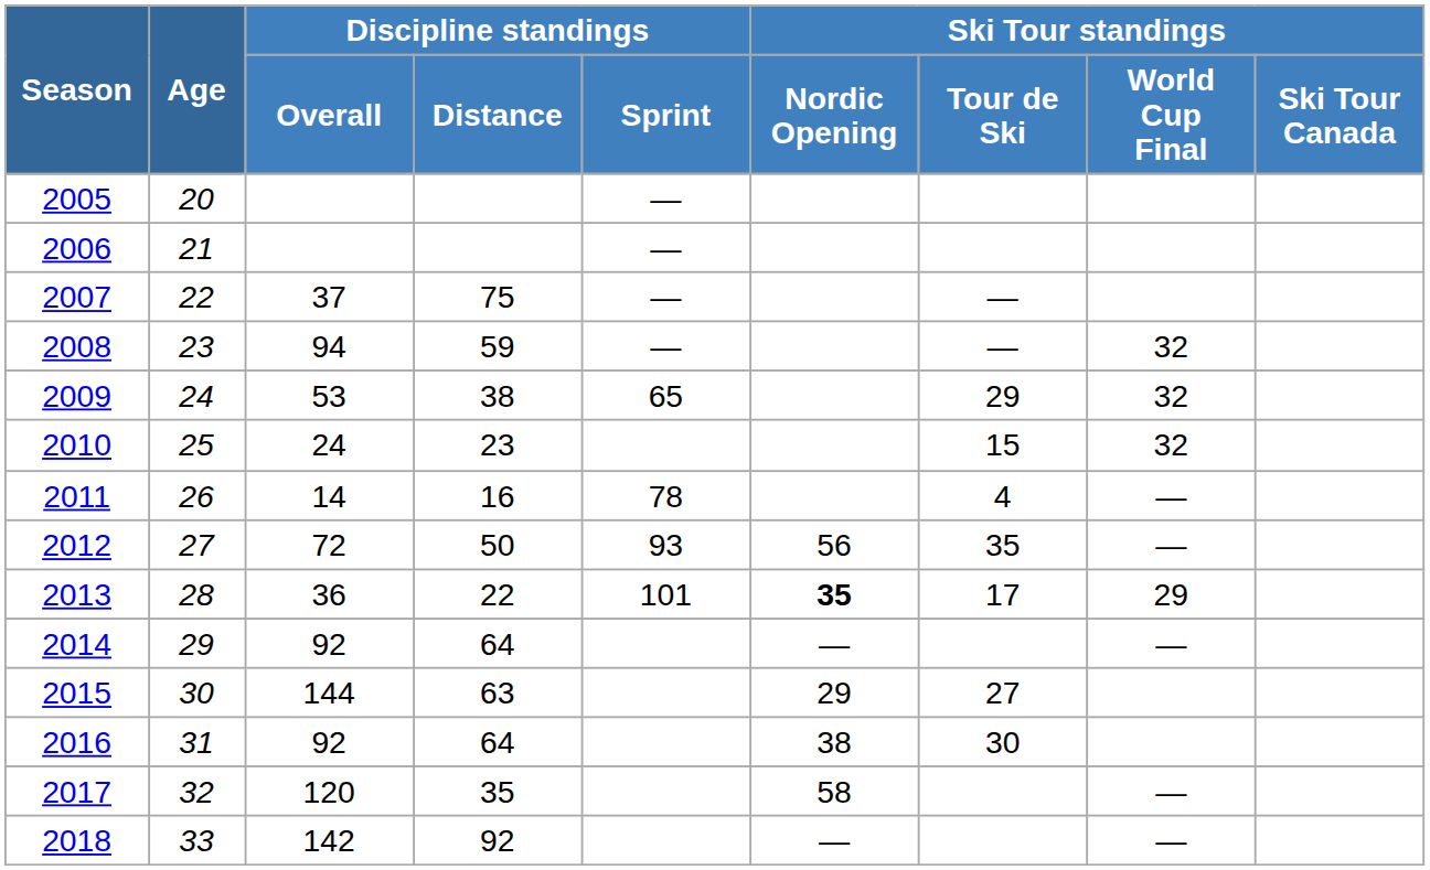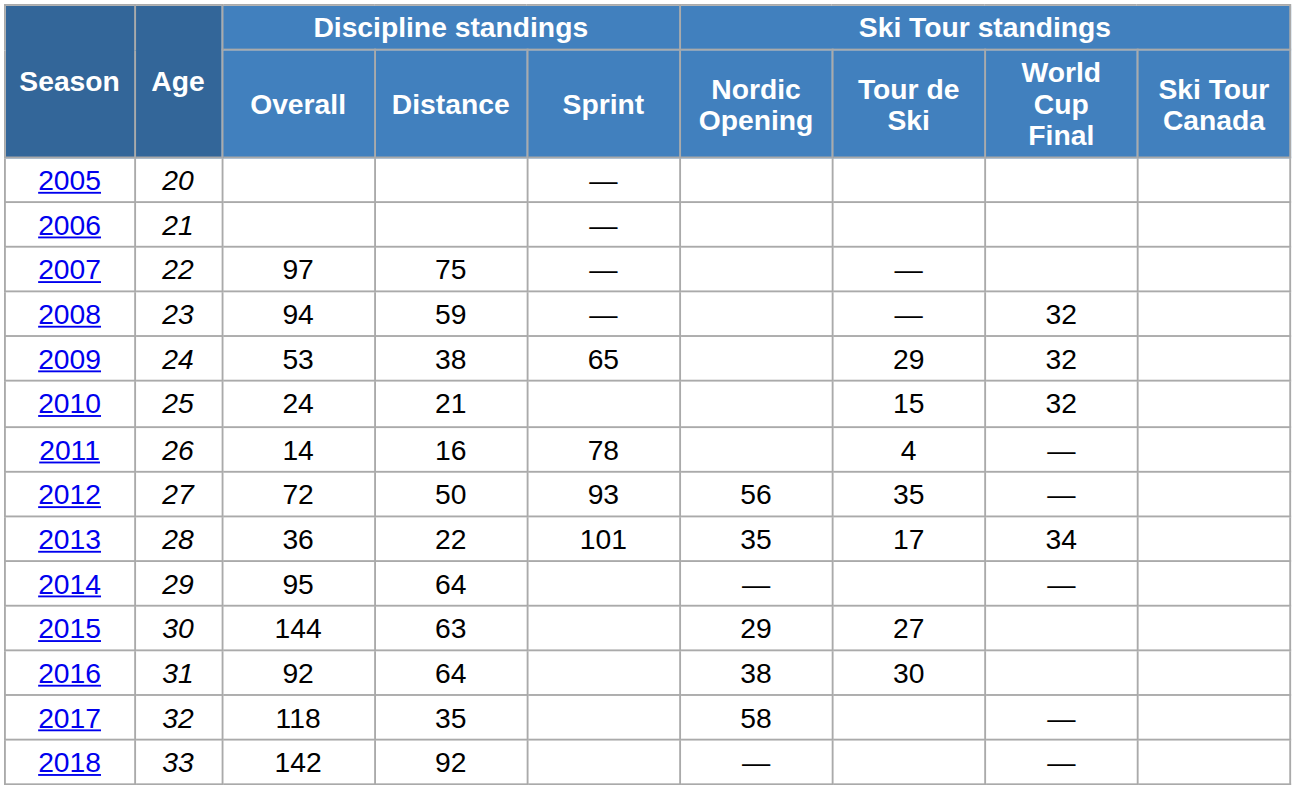 <table class="wikitable" style="font-size:95%; text-align:center; border:grey solid 1px; border-collapse:collapse; background:#ffffff;">
 <tr>
 <th style="background-color:#369; color:white; width:60px;" rowspan="2"> Season </th>
 <th style="background-color:#369; color:white; width:40px;" rowspan="2"> Age </th>
 <th style="background-color:#4180be; color:white;" colspan="3">Discipline standings</th>
 <th style="background-color:#4180be; color:white;" colspan="4">Ski Tour standings</th>
 </tr>
 <tr>
 <th style="background-color:#4180be; color:white; width:75px;">Overall</th>
 <th style="background-color:#4180be; color:white; width:75px;">Distance</th>
 <th style="background-color:#4180be; color:white; width:75px;">Sprint</th>
 <th style="background-color:#4180be; color:white; width:75px;">Nordic<br>Opening</th>
 <th style="background-color:#4180be; color:white; width:75px;">Tour de<br>Ski</th>
 <th style="background-color:#4180be; color:white; width:75px;">World Cup<br>Final</th>
 <th style="background-color:#4180be; color:white; width:75px;">Ski Tour<br>Canada</th>
 </tr>
 <tr>
 <td><a href='#'>2005</a></td>
 <td><em>20</em></td>
 <td></td>
 <td></td>
 <td>—</td>
 <td></td>
 <td></td>
 <td></td>
 <td></td>
 </tr>
 <tr>
 <td><a href='#'>2006</a></td>
 <td><em>21</em></td>
 <td></td>
 <td></td>
 <td>—</td>
 <td></td>
 <td></td>
 <td></td>
 <td></td>
 </tr>
 <tr>
 <td><a href='#'>2007</a></td>
 <td><em>22</em></td>
-<td>37</td>
+<td>97</td>
 <td>75</td>
 <td>—</td>
 <td></td>
 <td>—</td>
 <td></td>
 <td></td>
 </tr>
 <tr>
 <td><a href='#'>2008</a></td>
 <td><em>23</em></td>
 <td>94</td>
 <td>59</td>
 <td>—</td>
 <td></td>
 <td>—</td>
 <td>32</td>
 <td></td>
 </tr>
 <tr>
 <td><a href='#'>2009</a></td>
 <td><em>24</em></td>
 <td>53</td>
 <td>38</td>
 <td>65</td>
 <td></td>
 <td>29</td>
 <td>32</td>
 <td></td>
 </tr>
 <tr>
 <td><a href='#'>2010</a></td>
 <td><em>25</em></td>
 <td>24</td>
-<td>23</td>
+<td>21</td>
 <td></td>
 <td></td>
 <td>15</td>
 <td>32</td>
 <td></td>
 </tr>
 <tr>
 <td><a href='#'>2011</a></td>
 <td><em>26</em></td>
 <td>14</td>
 <td>16</td>
 <td>78</td>
 <td></td>
 <td>4</td>
 <td>—</td>
 <td></td>
 </tr>
 <tr>
 <td><a href='#'>2012</a></td>
 <td><em>27</em></td>
 <td>72</td>
 <td>50</td>
 <td>93</td>
 <td>56</td>
 <td>35</td>
 <td>—</td>
 <td></td>
 </tr>
 <tr>
 <td><a href='#'>2013</a></td>
 <td><em>28</em></td>
 <td>36</td>
 <td>22</td>
 <td>101</td>
-<td><strong>35</strong></td>
+<td>35</td>
 <td>17</td>
-<td>29</td>
+<td>34</td>
 <td></td>
 </tr>
 <tr>
 <td><a href='#'>2014</a></td>
 <td><em>29</em></td>
-<td>92</td>
+<td>95</td>
 <td>64</td>
 <td></td>
 <td>—</td>
 <td></td>
 <td>—</td>
 <td></td>
 </tr>
 <tr>
 <td><a href='#'>2015</a></td>
 <td><em>30</em></td>
 <td>144</td>
 <td>63</td>
 <td></td>
 <td>29</td>
 <td>27</td>
 <td></td>
 <td></td>
 </tr>
 <tr>
 <td><a href='#'>2016</a></td>
 <td><em>31</em></td>
 <td>92</td>
 <td>64</td>
 <td></td>
 <td>38</td>
 <td>30</td>
 <td></td>
 <td></td>
 </tr>
 <tr>
 <td><a href='#'>2017</a></td>
 <td><em>32</em></td>
-<td>120</td>
+<td>118</td>
 <td>35</td>
 <td></td>
 <td>58</td>
 <td></td>
 <td>—</td>
 <td></td>
 </tr>
 <tr>
 <td><a href='#'>2018</a></td>
 <td><em>33</em></td>
 <td>142</td>
 <td>92</td>
 <td></td>
 <td>—</td>
 <td></td>
 <td>—</td>
 <td></td>
 </tr>
 </table>
